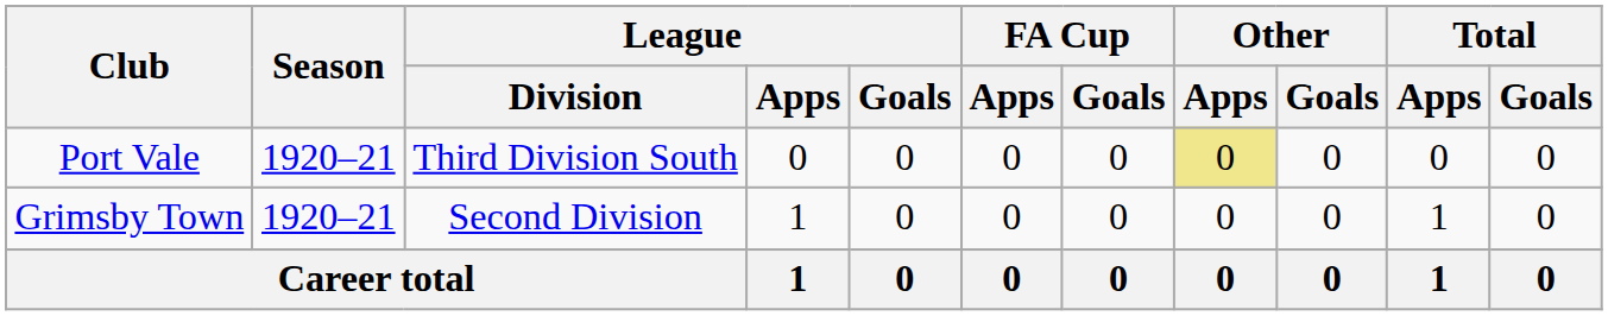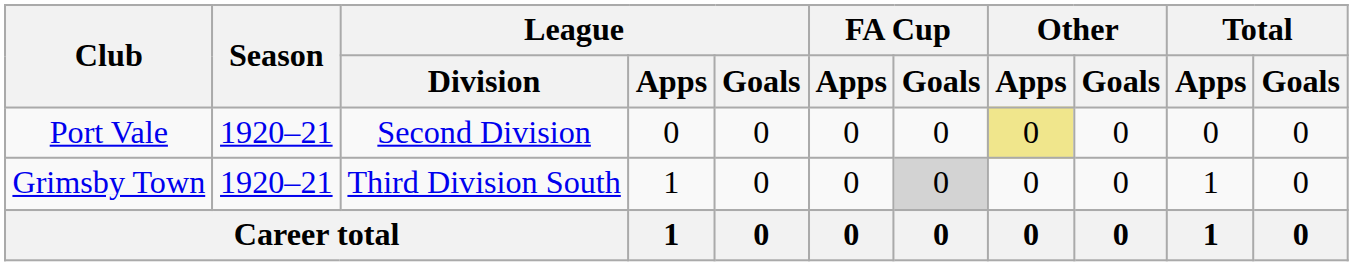 <table class="wikitable" style="text-align: center;">
 <tr>
 <th rowspan="2">Club</th>
 <th rowspan="2">Season</th>
 <th colspan="3">League</th>
 <th colspan="2">FA Cup</th>
 <th colspan="2">Other</th>
 <th colspan="2">Total</th>
 </tr>
 <tr>
 <th>Division</th>
 <th>Apps</th>
 <th>Goals</th>
 <th>Apps</th>
 <th>Goals</th>
 <th>Apps</th>
 <th>Goals</th>
 <th>Apps</th>
 <th>Goals</th>
 </tr>
 <tr>
 <td><a href='#'>Port Vale</a></td>
 <td><a href='#'>1920–21</a></td>
-<td><a href='#'>Third Division South</a></td>
+<td><a href='#'>Second Division</a></td>
 <td>0</td>
 <td>0</td>
 <td>0</td>
 <td>0</td>
 <td style="background: khaki;">0</td>
 <td>0</td>
 <td>0</td>
 <td>0</td>
 </tr>
 <tr>
 <td><a href='#'>Grimsby Town</a></td>
 <td><a href='#'>1920–21</a></td>
-<td><a href='#'>Second Division</a></td>
+<td><a href='#'>Third Division South</a></td>
 <td>1</td>
 <td>0</td>
 <td>0</td>
-<td>0</td>
+<td style="background: lightgrey;">0</td>
 <td>0</td>
 <td>0</td>
 <td>1</td>
 <td>0</td>
 </tr>
 <tr>
 <th colspan="3">Career total</th>
 <th>1</th>
 <th>0</th>
 <th>0</th>
 <th>0</th>
 <th>0</th>
 <th>0</th>
 <th>1</th>
 <th>0</th>
 </tr>
 </table>
